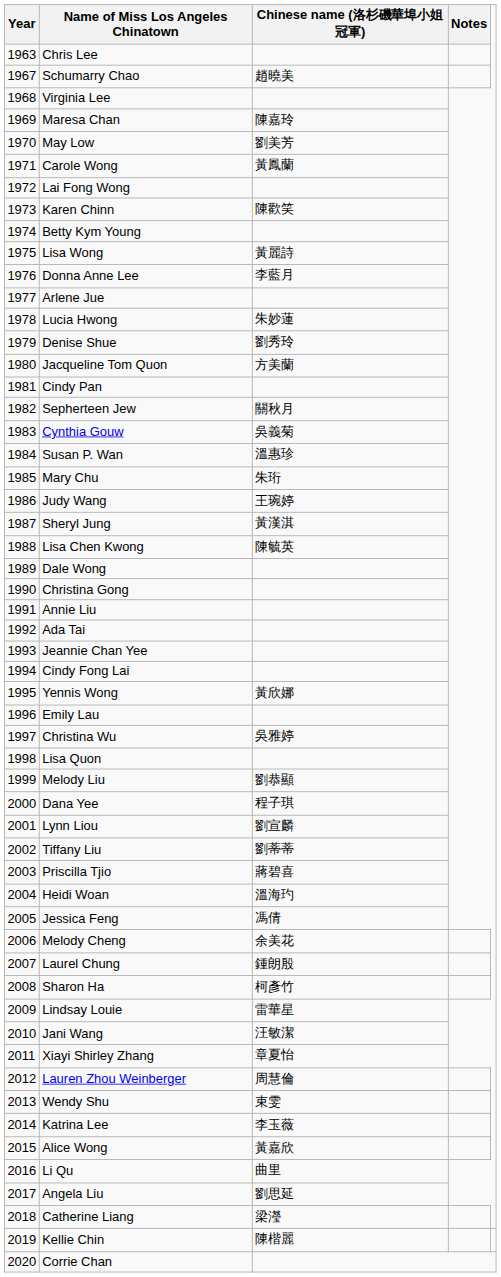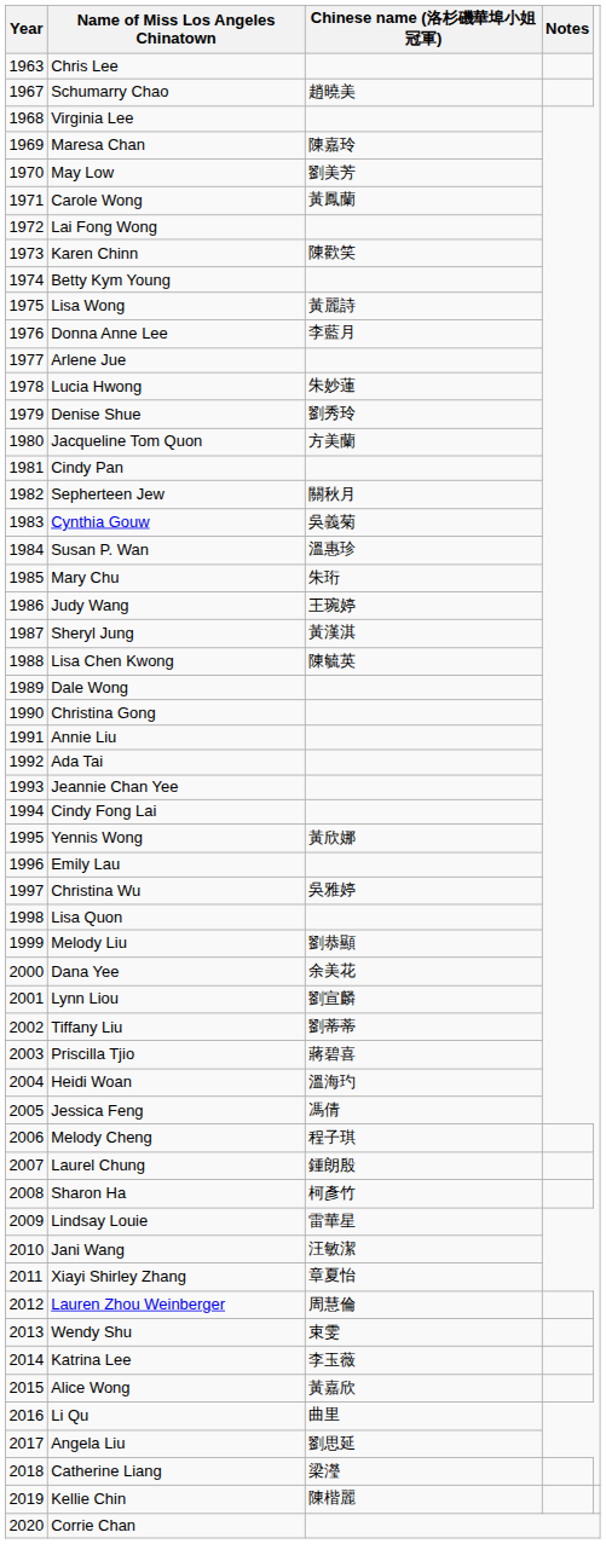 <table class="wikitable">
 <tr>
 <th>Year</th>
 <th>Name of Miss Los Angeles Chinatown</th>
 <th>Chinese name (洛杉磯華埠小姐冠軍)</th>
 <th>Notes</th>
 </tr>
 <tr>
 <td>1963</td>
 <td>Chris Lee</td>
 <td></td>
 <td></td>
 </tr>
 <tr>
 <td>1967</td>
 <td>Schumarry Chao</td>
 <td>趙曉美</td>
 <td></td>
 </tr>
 <tr>
 <td>1968</td>
 <td>Virginia Lee</td>
 <td></td>
 </tr>
 <tr>
 <td>1969</td>
 <td>Maresa Chan</td>
 <td>陳嘉玲</td>
 </tr>
 <tr>
 <td>1970</td>
 <td>May Low</td>
 <td>劉美芳</td>
 </tr>
 <tr>
 <td>1971</td>
 <td>Carole Wong</td>
 <td>黃鳳蘭</td>
 </tr>
 <tr>
 <td>1972</td>
 <td>Lai Fong Wong</td>
 <td></td>
 </tr>
 <tr>
 <td>1973</td>
 <td>Karen Chinn</td>
 <td>陳歡笑</td>
 </tr>
 <tr>
 <td>1974</td>
 <td>Betty Kym Young</td>
 <td></td>
 </tr>
 <tr>
 <td>1975</td>
 <td>Lisa Wong</td>
 <td>黃麗詩</td>
 </tr>
 <tr>
 <td>1976</td>
 <td>Donna Anne Lee</td>
 <td>李藍月</td>
 </tr>
 <tr>
 <td>1977</td>
 <td>Arlene Jue</td>
 <td></td>
 </tr>
 <tr>
 <td>1978</td>
 <td>Lucia Hwong</td>
 <td>朱妙蓮</td>
 </tr>
 <tr>
 <td>1979</td>
 <td>Denise Shue</td>
 <td>劉秀玲</td>
 </tr>
 <tr>
 <td>1980</td>
 <td>Jacqueline Tom Quon</td>
 <td>方美蘭</td>
 </tr>
 <tr>
 <td>1981</td>
 <td>Cindy Pan</td>
 <td></td>
 </tr>
 <tr>
 <td>1982</td>
 <td>Sepherteen Jew</td>
 <td>關秋月</td>
 </tr>
 <tr>
 <td>1983</td>
 <td><a href='#'>Cynthia Gouw</a></td>
 <td>吳義菊</td>
 </tr>
 <tr>
 <td>1984</td>
 <td>Susan P. Wan</td>
 <td>溫惠珍</td>
 </tr>
 <tr>
 <td>1985</td>
 <td>Mary Chu</td>
 <td>朱珩</td>
 </tr>
 <tr>
 <td>1986</td>
 <td>Judy Wang</td>
 <td>王琬婷</td>
 </tr>
 <tr>
 <td>1987</td>
 <td>Sheryl Jung</td>
 <td>黃漢淇</td>
 </tr>
 <tr>
 <td>1988</td>
 <td>Lisa Chen Kwong</td>
 <td>陳毓英</td>
 </tr>
 <tr>
 <td>1989</td>
 <td>Dale Wong</td>
 <td></td>
 </tr>
 <tr>
 <td>1990</td>
 <td>Christina Gong</td>
 <td></td>
 </tr>
 <tr>
 <td>1991</td>
 <td>Annie Liu</td>
 <td></td>
 </tr>
 <tr>
 <td>1992</td>
 <td>Ada Tai</td>
 <td></td>
 </tr>
 <tr>
 <td>1993</td>
 <td>Jeannie Chan Yee</td>
 <td></td>
 </tr>
 <tr>
 <td>1994</td>
 <td>Cindy Fong Lai</td>
 <td></td>
 </tr>
 <tr>
 <td>1995</td>
 <td>Yennis Wong</td>
 <td>黃欣娜</td>
 </tr>
 <tr>
 <td>1996</td>
 <td>Emily Lau</td>
 <td></td>
 </tr>
 <tr>
 <td>1997</td>
 <td>Christina Wu</td>
 <td>吳雅婷</td>
 </tr>
 <tr>
 <td>1998</td>
 <td>Lisa Quon</td>
 <td></td>
 </tr>
 <tr>
 <td>1999</td>
 <td>Melody Liu</td>
 <td>劉恭顯</td>
 </tr>
 <tr>
 <td>2000</td>
 <td>Dana Yee</td>
-<td>程子琪</td>
+<td>余美花</td>
 </tr>
 <tr>
 <td>2001</td>
 <td>Lynn Liou</td>
 <td>劉宣麟</td>
 </tr>
 <tr>
 <td>2002</td>
 <td>Tiffany Liu</td>
 <td>劉蒂蒂</td>
 </tr>
 <tr>
 <td>2003</td>
 <td>Priscilla Tjio</td>
 <td>蔣碧喜</td>
 </tr>
 <tr>
 <td>2004</td>
 <td>Heidi Woan</td>
 <td>溫海玓</td>
 </tr>
 <tr>
 <td>2005</td>
 <td>Jessica Feng</td>
 <td>馮倩</td>
 </tr>
 <tr>
 <td>2006</td>
 <td>Melody Cheng</td>
-<td>余美花</td>
+<td>程子琪</td>
 <td></td>
 </tr>
 <tr>
 <td>2007</td>
 <td>Laurel Chung</td>
 <td>鍾朗殷</td>
 <td></td>
 </tr>
 <tr>
 <td>2008</td>
 <td>Sharon Ha</td>
 <td>柯彥竹</td>
 <td></td>
 </tr>
 <tr>
 <td>2009</td>
 <td>Lindsay Louie</td>
 <td>雷華星</td>
 </tr>
 <tr>
 <td>2010</td>
 <td>Jani Wang</td>
 <td>汪敏潔</td>
 </tr>
 <tr>
 <td>2011</td>
 <td>Xiayi Shirley Zhang</td>
 <td>章夏怡</td>
 </tr>
 <tr>
 <td>2012</td>
 <td><a href='#'>Lauren Zhou Weinberger</a></td>
 <td>周慧倫</td>
 <td></td>
 </tr>
 <tr>
 <td>2013</td>
 <td>Wendy Shu</td>
 <td>束雯</td>
 <td></td>
 </tr>
 <tr>
 <td>2014</td>
 <td>Katrina Lee</td>
 <td>李玉薇</td>
 <td></td>
 </tr>
 <tr>
 <td>2015</td>
 <td>Alice Wong</td>
 <td>黃嘉欣</td>
 <td></td>
 </tr>
 <tr>
 <td>2016</td>
 <td>Li Qu</td>
 <td>曲里</td>
 </tr>
 <tr>
 <td>2017</td>
 <td>Angela Liu</td>
 <td>劉思延</td>
 </tr>
 <tr>
 <td>2018</td>
 <td>Catherine Liang</td>
 <td>梁瀅</td>
 <td></td>
 </tr>
 <tr>
 <td>2019</td>
 <td>Kellie Chin</td>
 <td>陳楷麗</td>
 <td></td>
 <td></td>
 </tr>
 <tr>
 <td>2020</td>
 <td>Corrie Chan</td>
 </tr>
 </table>
